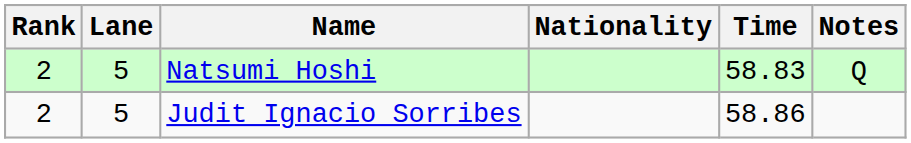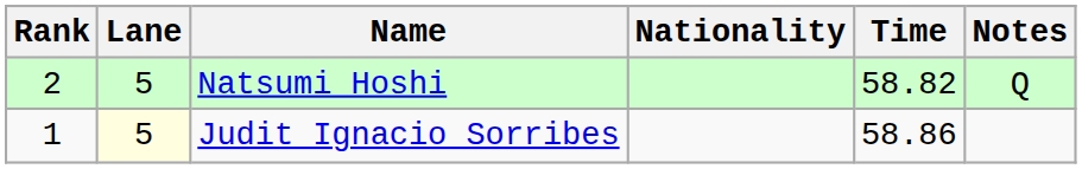 <table class="wikitable sortable" style="text-align:center">
 <tr>
 <th>Rank</th>
 <th>Lane</th>
 <th>Name</th>
 <th>Nationality</th>
 <th>Time</th>
 <th>Notes</th>
 </tr>
 <tr bgcolor=ccffcc>
 <td>2</td>
 <td>5</td>
 <td align=left><a href='#'>Natsumi Hoshi</a></td>
 <td align=left></td>
-<td>58.83</td>
+<td>58.82</td>
 <td>Q</td>
 </tr>
 <tr>
-<td>2</td>
-<td>5</td>
+<td>1</td>
+<td style="background: lightyellow;">5</td>
 <td align=left><a href='#'>Judit Ignacio Sorribes</a></td>
 <td align=left></td>
 <td>58.86</td>
 <td></td>
 </tr>
 </table>
